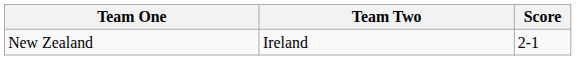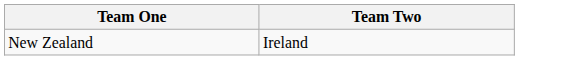 <table class="wikitable">
 <tr>
 <th width=250>Team One</th>
 <th width=250>Team Two</th>
-<th width=50>Score</th>
 </tr>
 <tr>
 <td> New Zealand</td>
 <td> Ireland</td>
-<td>2-1</td>
 </tr>
 </table>
